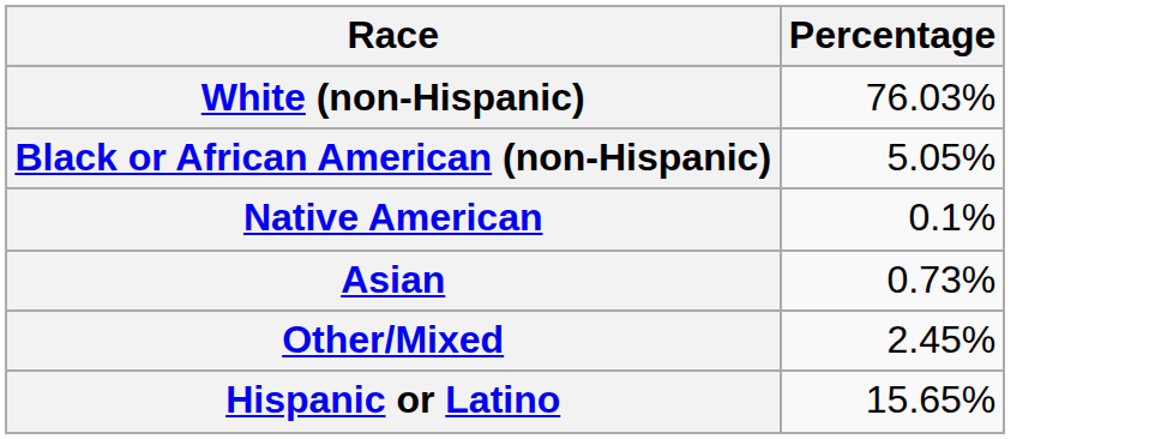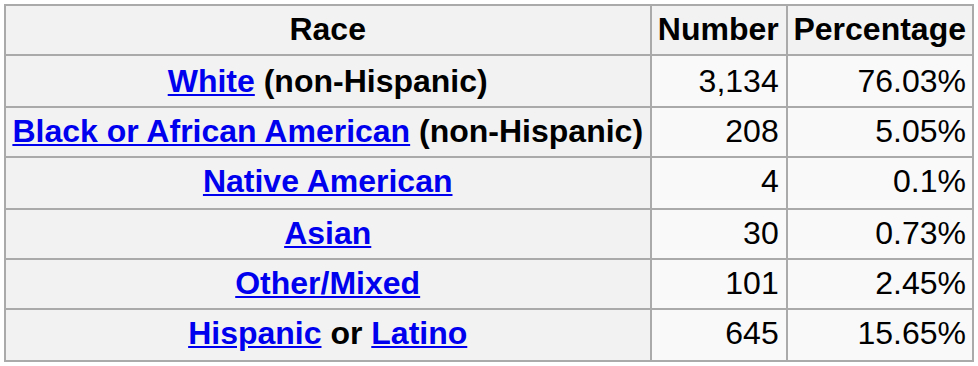 <table class="wikitable" style="text-align:right">
 <tr>
 <th scope="col">Race</th>
+<th scope="col">Number</th>
 <th scope="col">Percentage</th>
 </tr>
 <tr>
 <th scope="row"><a href='#'>White</a> (non-Hispanic)</th>
+<td>3,134</td>
 <td>76.03%</td>
 </tr>
 <tr>
 <th scope="row"><a href='#'>Black or African American</a> (non-Hispanic)</th>
+<td>208</td>
 <td>5.05%</td>
 </tr>
 <tr>
 <th scope="row"><a href='#'>Native American</a></th>
+<td>4</td>
 <td>0.1%</td>
 </tr>
 <tr>
 <th scope="row"><a href='#'>Asian</a></th>
+<td>30</td>
 <td>0.73%</td>
 </tr>
 <tr>
 <th scope="row"><a href='#'>Other/Mixed</a></th>
+<td>101</td>
 <td>2.45%</td>
 </tr>
 <tr>
 <th scope="row"><a href='#'>Hispanic</a> or <a href='#'>Latino</a></th>
+<td>645</td>
 <td>15.65%</td>
 </tr>
 </table>
